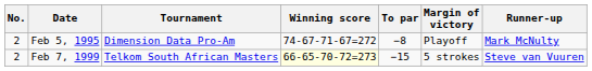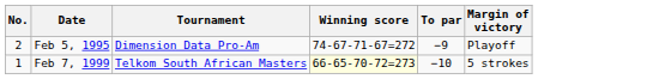 <table class="wikitable" style="font-size:95%;">
 <tr>
 <th>No.</th>
 <th>Date</th>
 <th>Tournament</th>
 <th>Winning score</th>
 <th>To par</th>
 <th>Margin of<br>victory</th>
-<th>Runner-up</th>
 </tr>
 <tr>
 <td align=center>2</td>
 <td align=right>Feb 5, <a href='#'>1995</a></td>
 <td><a href='#'>Dimension Data Pro-Am</a></td>
 <td>74-67-71-67=272</td>
-<td align=center>−8</td>
+<td align=center>−9</td>
 <td>Playoff</td>
-<td> <a href='#'>Mark McNulty</a></td>
 </tr>
 <tr>
-<td align=center>2</td>
+<td align=center>1</td>
 <td align=right>Feb 7, <a href='#'>1999</a></td>
 <td><a href='#'>Telkom South African Masters</a></td>
 <td style="background: lightyellow;">66-65-70-72=273</td>
-<td align=center>−15</td>
+<td align=center>−10</td>
 <td>5 strokes</td>
-<td> <a href='#'>Steve van Vuuren</a></td>
 </tr>
 </table>
